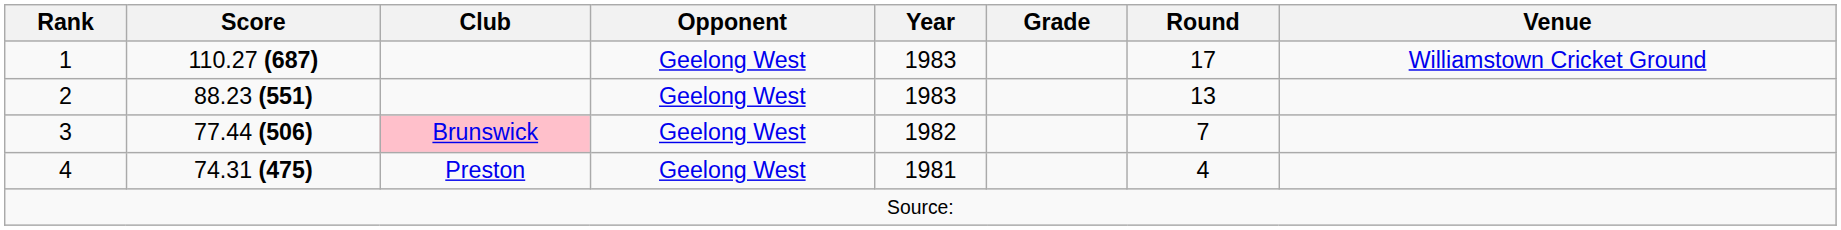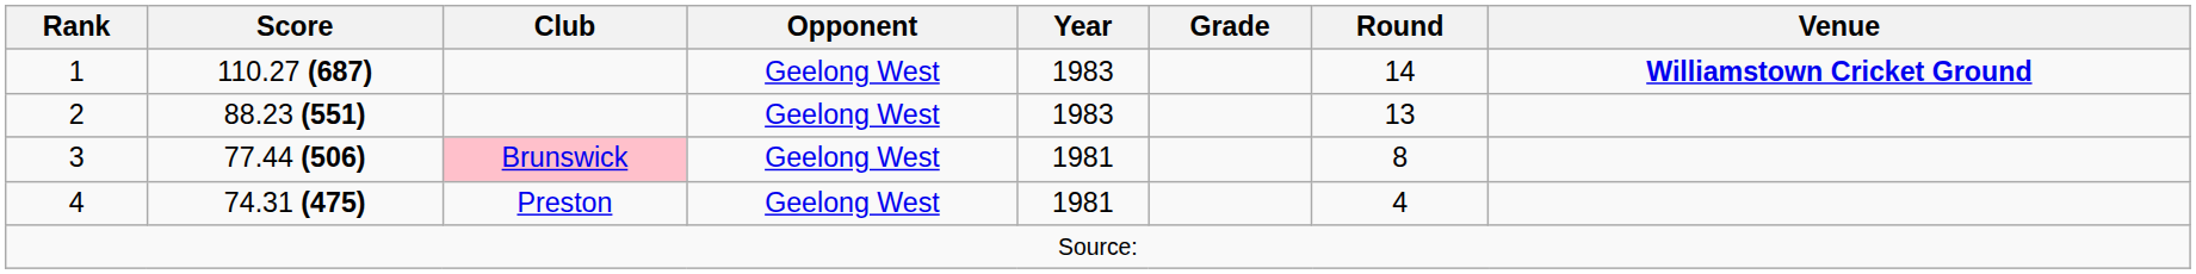 <table class="wikitable"  style="text-align:center; width:100%;">
 <tr>
 <th>Rank</th>
 <th>Score</th>
 <th>Club</th>
 <th>Opponent</th>
 <th>Year</th>
 <th>Grade</th>
 <th>Round</th>
 <th>Venue</th>
 </tr>
 <tr>
 <td>1</td>
 <td>110.27 <strong>(687)</strong></td>
 <td></td>
 <td><a href='#'>Geelong West</a></td>
 <td>1983</td>
 <td></td>
-<td>17</td>
-<td><a href='#'>Williamstown Cricket Ground</a></td>
+<td>14</td>
+<td><strong><a href='#'>Williamstown Cricket Ground</a></strong></td>
 </tr>
 <tr>
 <td>2</td>
 <td>88.23 <strong>(551)</strong></td>
 <td></td>
 <td><a href='#'>Geelong West</a></td>
 <td>1983</td>
 <td></td>
 <td>13</td>
 <td></td>
 </tr>
 <tr>
 <td>3</td>
 <td>77.44 <strong>(506)</strong></td>
 <td style="background: pink;"><a href='#'>Brunswick</a></td>
 <td><a href='#'>Geelong West</a></td>
-<td>1982</td>
+<td>1981</td>
 <td></td>
-<td>7</td>
+<td>8</td>
 <td></td>
 </tr>
 <tr>
 <td>4</td>
 <td>74.31 <strong>(475)</strong></td>
 <td><a href='#'>Preston</a></td>
 <td><a href='#'>Geelong West</a></td>
 <td>1981</td>
 <td></td>
 <td>4</td>
 <td></td>
 </tr>
 <tr>
 <td colspan=8><small>Source:</small></td>
 </tr>
 </table>
